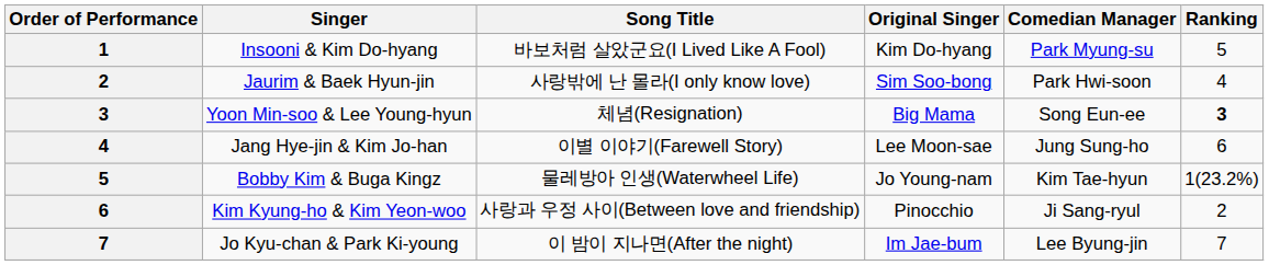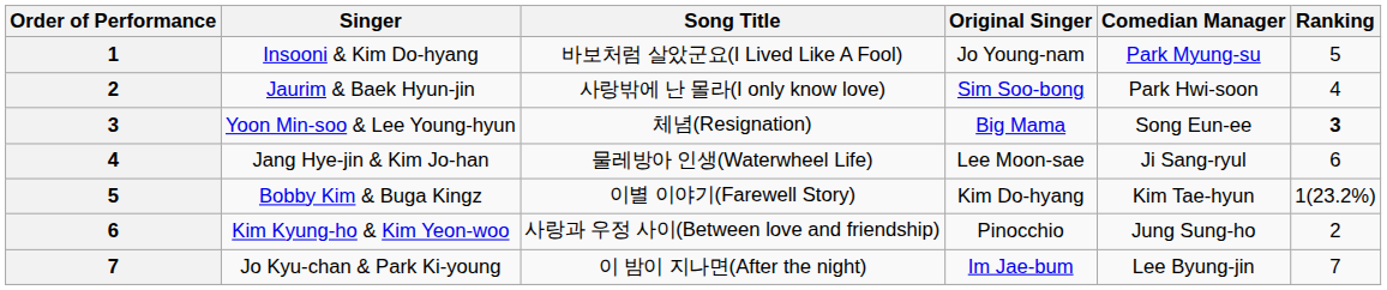 <table class="wikitable">
 <tr>
 <th>Order of Performance</th>
 <th>Singer</th>
 <th>Song Title</th>
 <th>Original Singer</th>
 <th>Comedian Manager</th>
 <th>Ranking</th>
 </tr>
 <tr align="center">
 <th>1</th>
 <td><a href='#'>Insooni</a> & Kim Do-hyang</td>
 <td>바보처럼 살았군요(I Lived Like A Fool)</td>
-<td>Kim Do-hyang</td>
+<td>Jo Young-nam</td>
 <td><a href='#'>Park Myung-su</a></td>
 <td>5</td>
 </tr>
 <tr align="center">
 <th>2</th>
 <td><a href='#'>Jaurim</a> & Baek Hyun-jin</td>
 <td>사랑밖에 난 몰라(I only know love)</td>
 <td><a href='#'>Sim Soo-bong</a></td>
 <td>Park Hwi-soon</td>
 <td>4</td>
 </tr>
 <tr align="center">
 <th>3</th>
 <td><a href='#'>Yoon Min-soo</a> & Lee Young-hyun</td>
 <td>체념(Resignation)</td>
 <td><a href='#'>Big Mama</a></td>
 <td>Song Eun-ee</td>
 <td><strong>3</strong></td>
 </tr>
 <tr align="center">
 <th>4</th>
 <td>Jang Hye-jin & Kim Jo-han</td>
-<td>이별 이야기(Farewell Story)</td>
+<td>물레방아 인생(Waterwheel Life)</td>
 <td>Lee Moon-sae</td>
-<td>Jung Sung-ho</td>
+<td>Ji Sang-ryul</td>
 <td>6</td>
 </tr>
 <tr align="center">
 <th>5</th>
 <td><a href='#'>Bobby Kim</a> & Buga Kingz</td>
-<td>물레방아 인생(Waterwheel Life)</td>
-<td>Jo Young-nam</td>
+<td>이별 이야기(Farewell Story)</td>
+<td>Kim Do-hyang</td>
 <td>Kim Tae-hyun</td>
 <td>1(23.2%)</td>
 </tr>
 <tr align="center">
 <th>6</th>
 <td><a href='#'>Kim Kyung-ho</a> & <a href='#'>Kim Yeon-woo</a></td>
 <td>사랑과 우정 사이(Between love and friendship)</td>
 <td>Pinocchio</td>
-<td>Ji Sang-ryul</td>
+<td>Jung Sung-ho</td>
 <td>2</td>
 </tr>
 <tr align="center">
 <th>7</th>
 <td>Jo Kyu-chan & Park Ki-young</td>
 <td>이 밤이 지나면(After the night)</td>
 <td><a href='#'>Im Jae-bum</a></td>
 <td>Lee Byung-jin</td>
 <td>7</td>
 </tr>
 <tr>
 </tr>
 </table>
